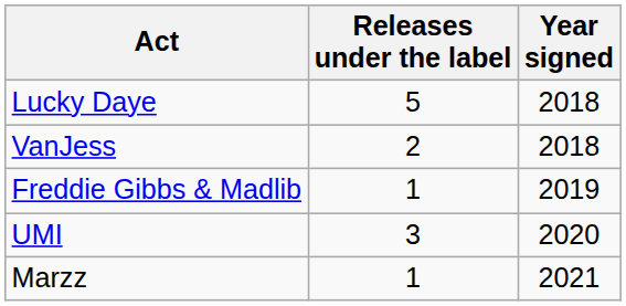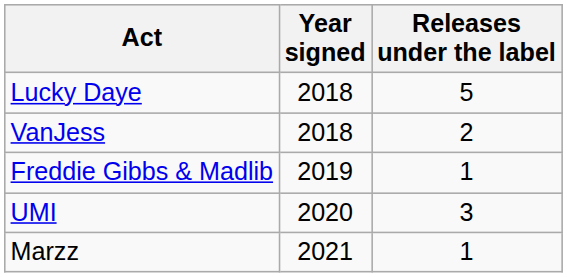 <table class="wikitable">
 <tr>
 <th>Act</th>
+<th>Year <br>signed</th>
 <th>Releases <br>under the label</th>
-<th>Year <br>signed</th>
 </tr>
 <tr>
 <td><a href='#'>Lucky Daye</a></td>
+<td style="text-align:center;">2018</td>
 <td style="text-align:center;">5</td>
-<td style="text-align:center;">2018</td>
 </tr>
 <tr>
 <td><a href='#'>VanJess</a></td>
+<td style="text-align:center;">2018</td>
 <td style="text-align:center;">2</td>
-<td style="text-align:center;">2018</td>
 </tr>
 <tr>
 <td><a href='#'>Freddie Gibbs & Madlib</a></td>
+<td style="text-align:center;">2019</td>
 <td style="text-align:center;">1</td>
-<td style="text-align:center;">2019</td>
 </tr>
 <tr>
 <td><a href='#'>UMI</a></td>
+<td style="text-align:center;">2020</td>
 <td style="text-align:center;">3</td>
-<td style="text-align:center;">2020</td>
 </tr>
 <tr>
 <td>Marzz</td>
+<td style="text-align:center;">2021</td>
 <td style="text-align:center;">1</td>
-<td style="text-align:center;">2021</td>
 </tr>
 </table>
